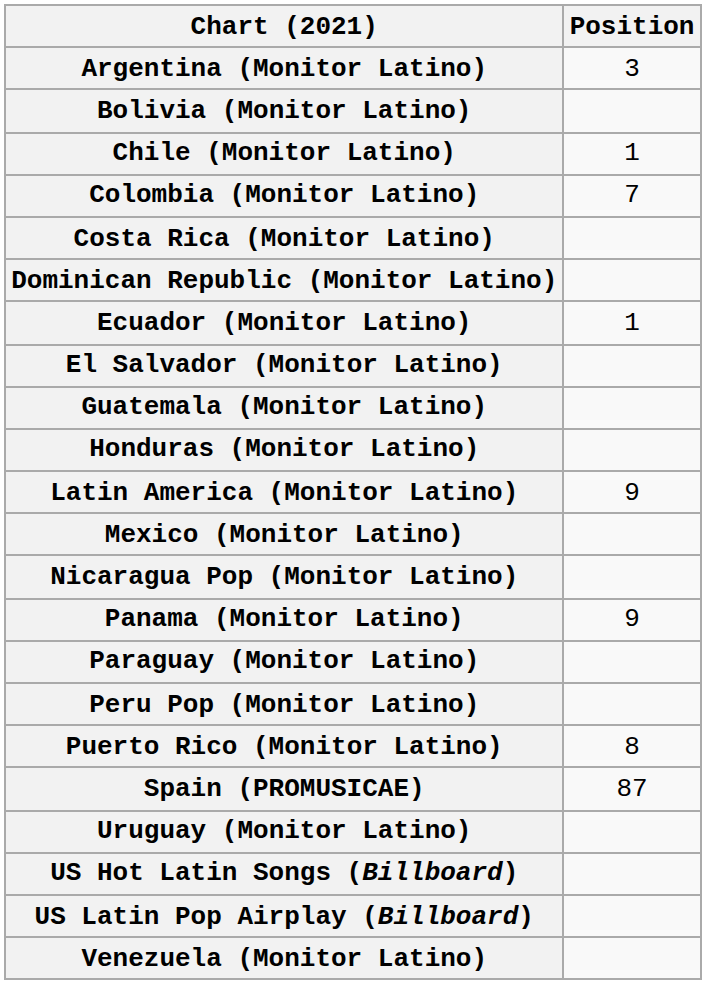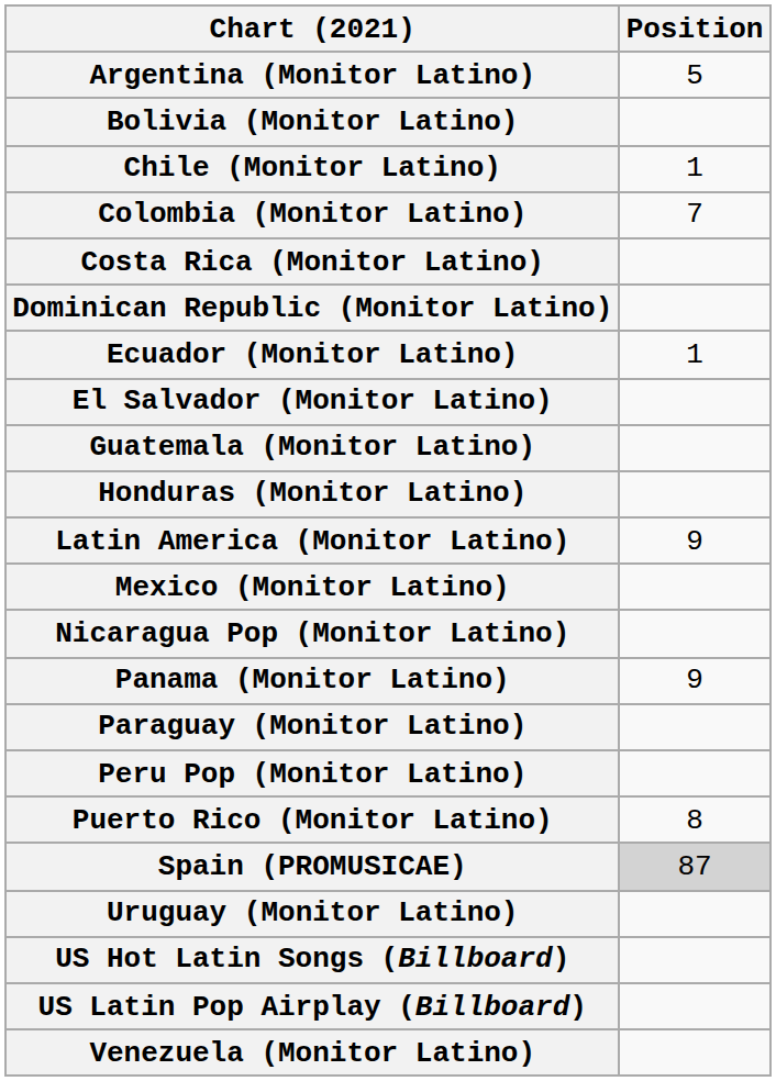 <table class="wikitable plainrowheaders sortable" style="text-align:center">
 <tr>
 <th scope="col">Chart (2021)</th>
 <th scope="col">Position</th>
 </tr>
 <tr>
 <th scope="row">Argentina (Monitor Latino)</th>
-<td>3</td>
+<td>5</td>
 </tr>
 <tr>
 <th scope="row">Bolivia (Monitor Latino)</th>
 <td></td>
 </tr>
 <tr>
 <th scope="row">Chile (Monitor Latino)</th>
 <td>1</td>
 </tr>
 <tr>
 <th scope="row">Colombia (Monitor Latino)</th>
 <td>7</td>
 </tr>
 <tr>
 <th scope="row">Costa Rica (Monitor Latino)</th>
 <td></td>
 </tr>
 <tr>
 <th scope="row">Dominican Republic (Monitor Latino)</th>
 <td></td>
 </tr>
 <tr>
 <th scope="row">Ecuador (Monitor Latino)</th>
 <td>1</td>
 </tr>
 <tr>
 <th scope="row">El Salvador (Monitor Latino)</th>
 <td></td>
 </tr>
 <tr>
 <th scope="row">Guatemala (Monitor Latino)</th>
 <td></td>
 </tr>
 <tr>
 <th scope="row">Honduras (Monitor Latino)</th>
 <td></td>
 </tr>
 <tr>
 <th scope="row">Latin America (Monitor Latino)</th>
 <td>9</td>
 </tr>
 <tr>
 <th scope="row">Mexico (Monitor Latino)</th>
 <td></td>
 </tr>
 <tr>
 <th scope="row">Nicaragua Pop (Monitor Latino)</th>
 <td></td>
 </tr>
 <tr>
 <th scope="row">Panama (Monitor Latino)</th>
 <td>9</td>
 </tr>
 <tr>
 <th scope="row">Paraguay (Monitor Latino)</th>
 <td></td>
 </tr>
 <tr>
 <th scope="row">Peru Pop (Monitor Latino)</th>
 <td></td>
 </tr>
 <tr>
 <th scope="row">Puerto Rico (Monitor Latino)</th>
 <td>8</td>
 </tr>
 <tr>
 <th scope="row">Spain (PROMUSICAE)</th>
-<td>87</td>
+<td style="background: lightgrey;">87</td>
 </tr>
 <tr>
 <th scope="row">Uruguay (Monitor Latino)</th>
 <td></td>
 </tr>
 <tr>
 <th scope="row">US Hot Latin Songs (<em>Billboard</em>)</th>
 <td></td>
 </tr>
 <tr>
 <th scope="row">US Latin Pop Airplay (<em>Billboard</em>)</th>
 <td></td>
 </tr>
 <tr>
 <th scope="row">Venezuela (Monitor Latino)</th>
 <td></td>
 </tr>
 </table>
